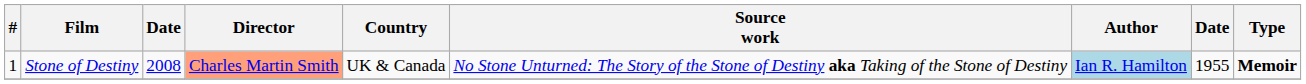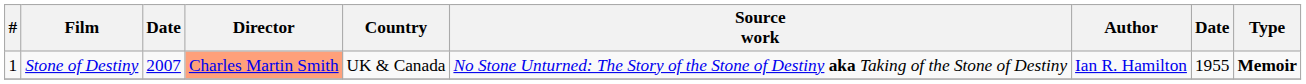 <table class="wikitable">
 <tr>
 <th>#</th>
 <th>Film</th>
 <th>Date</th>
 <th>Director</th>
 <th>Country</th>
 <th>Source<br>work</th>
 <th>Author</th>
 <th>Date</th>
 <th>Type</th>
 </tr>
 <tr>
 <td>1</td>
 <td><em><a href='#'>Stone of Destiny</a></em></td>
-<td><a href='#'>2008</a></td>
+<td><a href='#'>2007</a></td>
 <td style="background: lightsalmon;"><a href='#'>Charles Martin Smith</a></td>
 <td>UK & Canada</td>
 <td><em><a href='#'>No Stone Unturned: The Story of the Stone of Destiny</a></em> <strong>aka</strong> <em>Taking of the Stone of Destiny</em></td>
-<td style="background: lightblue;"><a href='#'>Ian R. Hamilton</a></td>
+<td><a href='#'>Ian R. Hamilton</a></td>
 <td>1955</td>
 <td><strong>Memoir</strong></td>
 </tr>
 <tr>
 </tr>
 </table>
